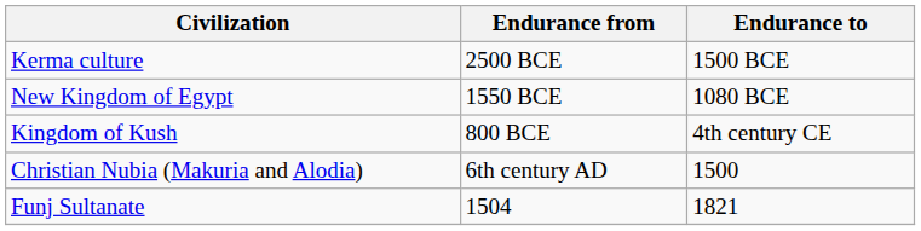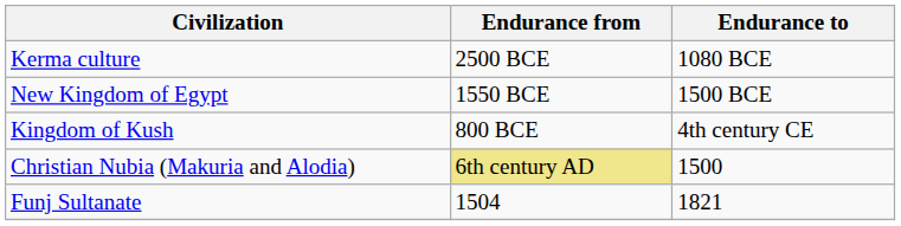 <table class="wikitable" style="width: 50%">
 <tr>
 <th width="50%">Civilization</th>
 <th width="25%">Endurance from</th>
 <th width="25%">Endurance to</th>
 </tr>
 <tr>
 <td><a href='#'>Kerma culture</a></td>
 <td>2500 BCE</td>
-<td>1500 BCE</td>
+<td>1080 BCE</td>
 </tr>
 <tr>
 <td><a href='#'>New Kingdom of Egypt</a></td>
 <td>1550 BCE</td>
-<td>1080 BCE</td>
+<td>1500 BCE</td>
 </tr>
 <tr>
 <td><a href='#'>Kingdom of Kush</a></td>
 <td> 800 BCE</td>
 <td>4th century CE</td>
 </tr>
 <tr>
 <td><a href='#'>Christian Nubia</a> (<a href='#'>Makuria</a> and <a href='#'>Alodia</a>)</td>
-<td>6th century AD</td>
+<td style="background: khaki;">6th century AD</td>
 <td> 1500</td>
 </tr>
 <tr>
 <td><a href='#'>Funj Sultanate</a></td>
 <td>1504</td>
 <td>1821</td>
 </tr>
 <tr>
 </tr>
 </table>
